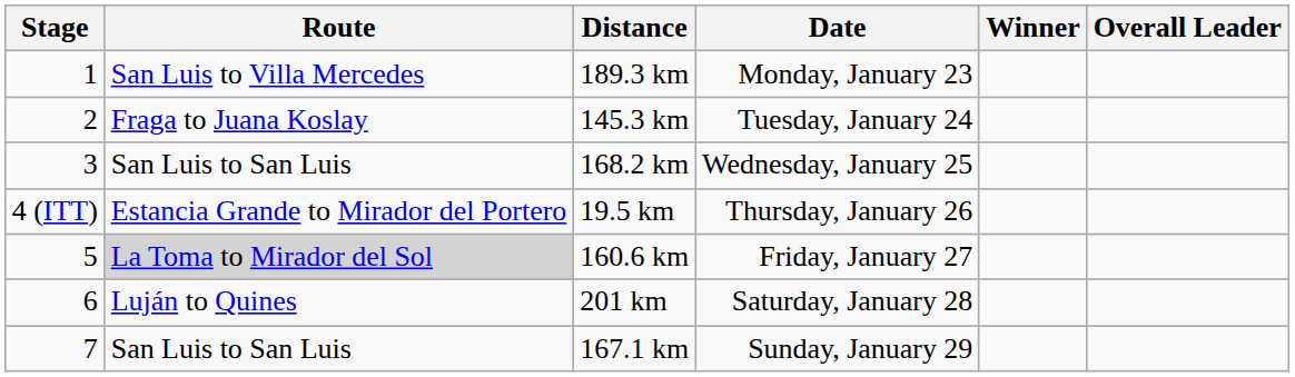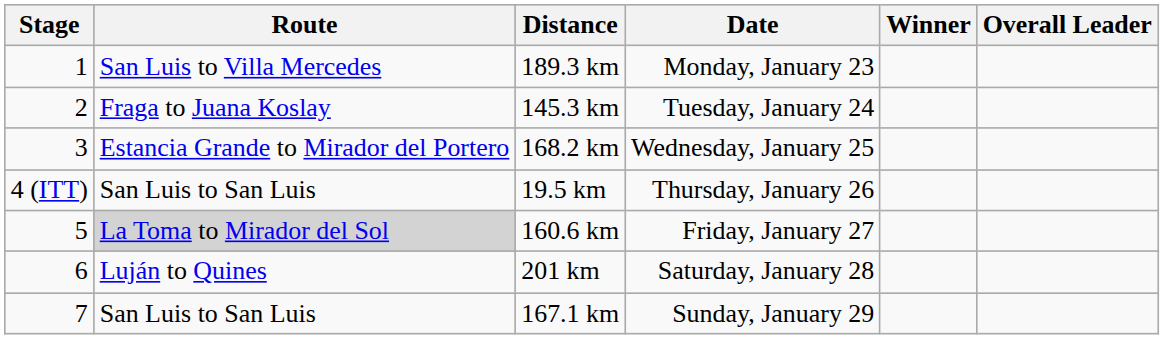 <table class="wikitable">
 <tr>
 <th>Stage</th>
 <th>Route</th>
 <th>Distance</th>
 <th>Date</th>
 <th>Winner</th>
 <th>Overall Leader</th>
 </tr>
 <tr>
 <td align=right>1</td>
 <td><a href='#'>San Luis</a> to <a href='#'>Villa Mercedes</a></td>
 <td>189.3 km</td>
 <td align=right>Monday, January 23</td>
 <td></td>
 <td></td>
 </tr>
 <tr>
 <td align=right>2</td>
 <td><a href='#'>Fraga</a> to <a href='#'>Juana Koslay</a></td>
 <td>145.3 km</td>
 <td align=right>Tuesday, January 24</td>
 <td></td>
 <td></td>
 </tr>
 <tr>
 <td align=right>3</td>
-<td>San Luis to San Luis</td>
+<td><a href='#'>Estancia Grande</a> to <a href='#'>Mirador del Portero</a></td>
 <td>168.2 km</td>
 <td align=right>Wednesday, January 25</td>
 <td></td>
 <td></td>
 </tr>
 <tr>
 <td align=right>4 (<a href='#'>ITT</a>)</td>
-<td><a href='#'>Estancia Grande</a> to <a href='#'>Mirador del Portero</a></td>
+<td>San Luis to San Luis</td>
 <td>19.5 km</td>
 <td align=right>Thursday, January 26</td>
 <td></td>
 <td></td>
 </tr>
 <tr>
 <td align=right>5</td>
 <td style="background: lightgrey;"><a href='#'>La Toma</a> to <a href='#'>Mirador del Sol</a></td>
 <td>160.6 km</td>
 <td align=right>Friday, January 27</td>
 <td></td>
 <td></td>
 </tr>
 <tr>
 <td align=right>6</td>
 <td><a href='#'>Luján</a> to <a href='#'>Quines</a></td>
 <td>201 km</td>
 <td align=right>Saturday, January 28</td>
 <td></td>
 <td></td>
 </tr>
 <tr>
 <td align=right>7</td>
 <td>San Luis to San Luis</td>
 <td>167.1 km</td>
 <td align=right>Sunday, January 29</td>
 <td></td>
 <td></td>
 </tr>
 </table>
